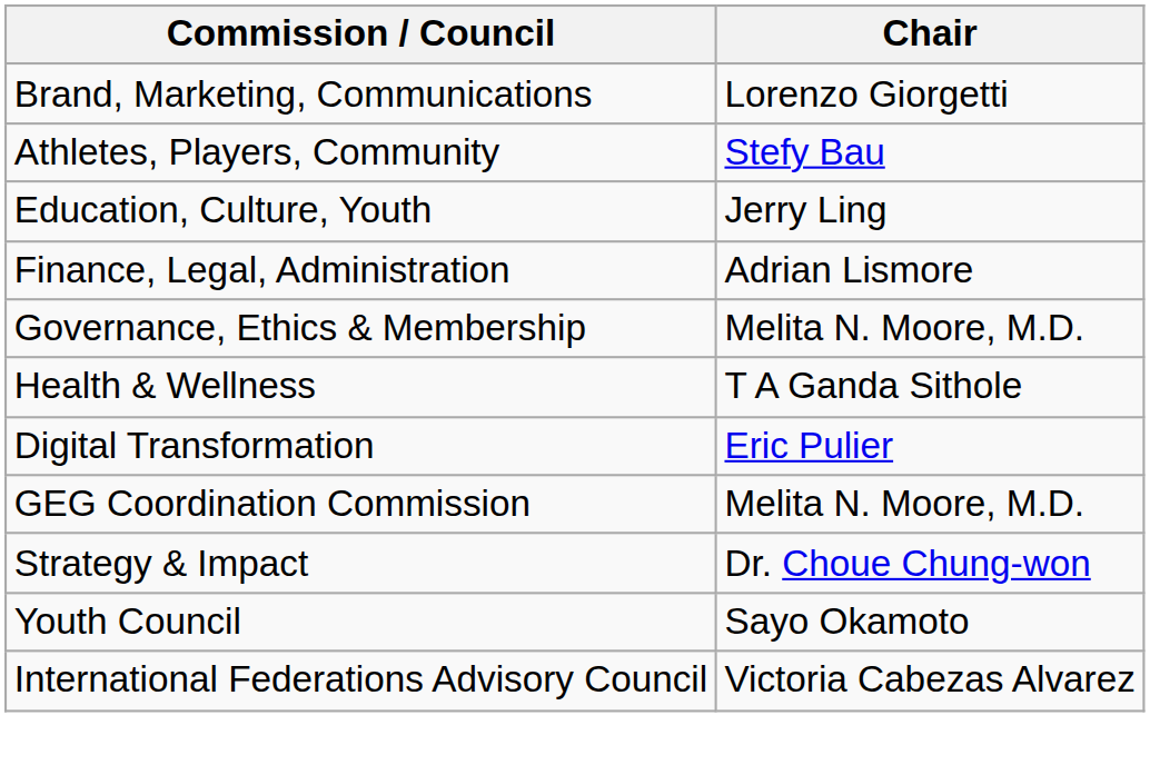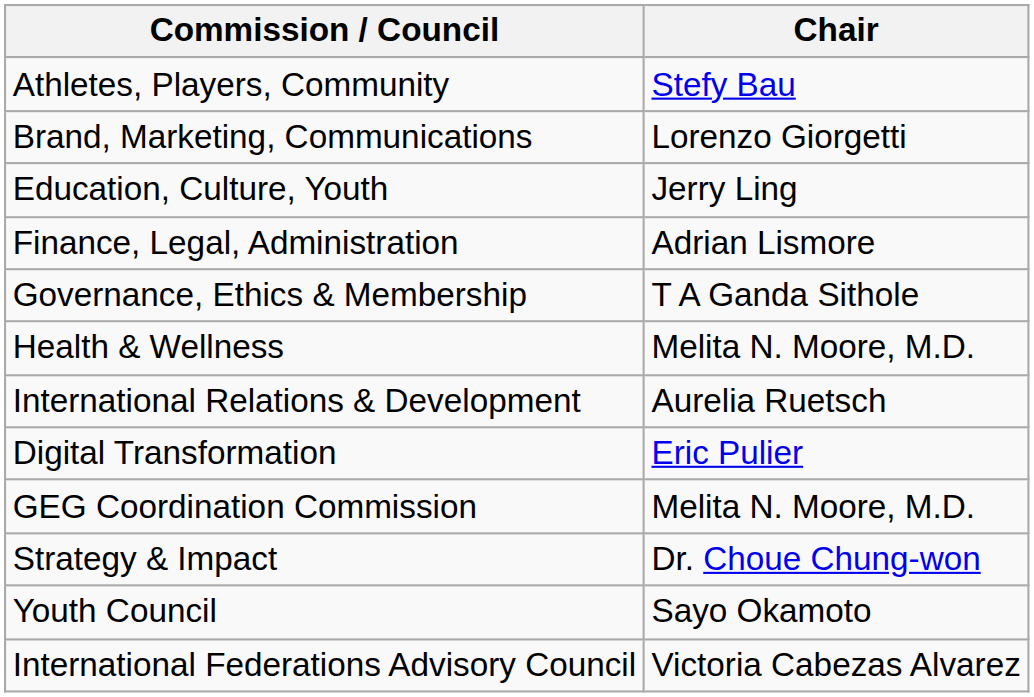 <table class="wikitable">
 <tr>
 <th>Commission / Council</th>
 <th>Chair</th>
 </tr>
 <tr>
+<td>Athletes, Players, Community</td>
+<td><a href='#'>Stefy Bau</a></td>
+</tr>
+<tr>
 <td>Brand, Marketing, Communications</td>
 <td>Lorenzo Giorgetti</td>
-</tr>
-<tr>
-<td>Athletes, Players, Community</td>
-<td><a href='#'>Stefy Bau</a></td>
 </tr>
 <tr>
 <td>Education, Culture, Youth</td>
 <td>Jerry Ling</td>
 </tr>
 <tr>
 <td>Finance, Legal, Administration</td>
 <td>Adrian Lismore</td>
 </tr>
 <tr>
 <td>Governance, Ethics & Membership</td>
+<td>T A Ganda Sithole</td>
+</tr>
+<tr>
+<td>Health & Wellness</td>
 <td>Melita N. Moore, M.D.</td>
 </tr>
 <tr>
-<td>Health & Wellness</td>
-<td>T A Ganda Sithole</td>
+<td>International Relations & Development</td>
+<td>Aurelia Ruetsch</td>
 </tr>
 <tr>
 <td>Digital Transformation</td>
 <td><a href='#'>Eric Pulier</a></td>
 </tr>
 <tr>
 <td>GEG Coordination Commission</td>
 <td>Melita N. Moore, M.D.</td>
 </tr>
 <tr>
 <td>Strategy & Impact</td>
 <td>Dr. <a href='#'>Choue Chung-won</a></td>
 </tr>
 <tr>
 <td>Youth Council</td>
 <td>Sayo Okamoto</td>
 </tr>
 <tr>
 <td>International Federations Advisory Council</td>
 <td>Victoria Cabezas Alvarez</td>
 </tr>
 </table>
